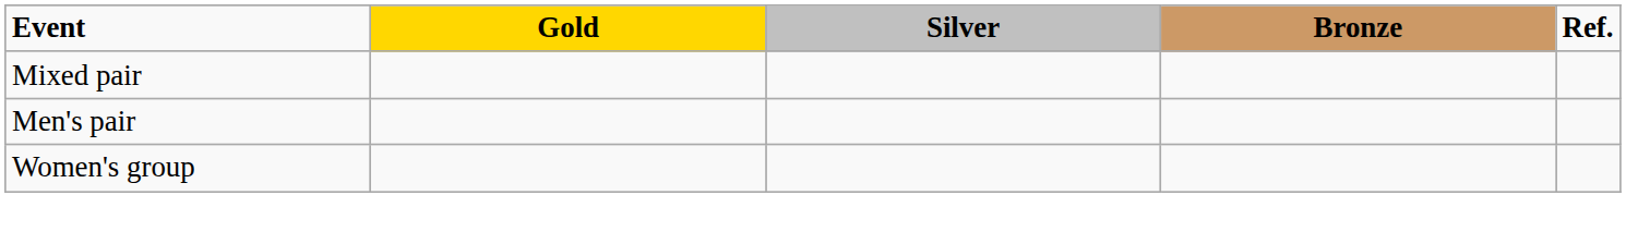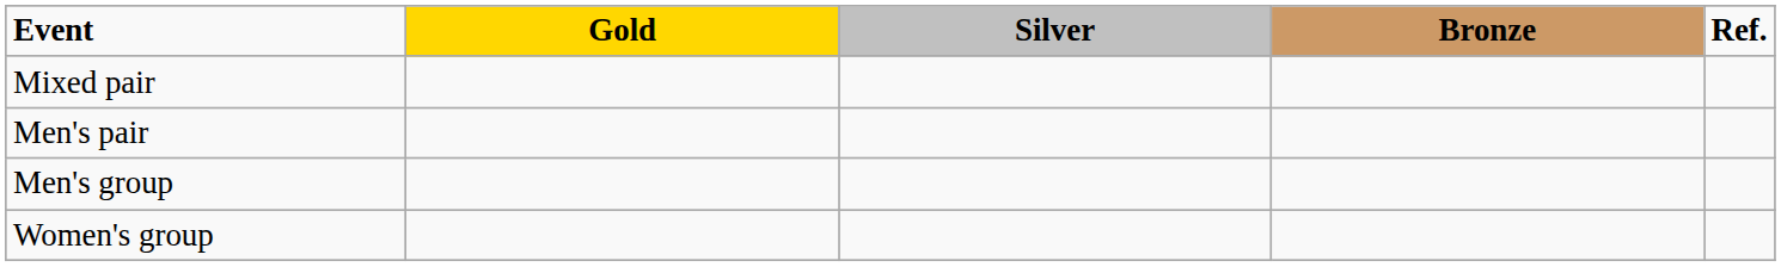 <table class="wikitable">
 <tr>
 <td style="width:12em;"><strong>Event</strong></td>
 <td style="text-align:center; background:gold; width:13em;"><strong>Gold</strong></td>
 <td style="text-align:center; background:silver; width:13em;"><strong>Silver</strong></td>
 <td style="text-align:center; background:#c96; width:13em;"><strong>Bronze</strong></td>
 <td style="width:1em;"><strong>Ref.</strong></td>
 </tr>
 <tr>
 <td>Mixed pair</td>
 <td></td>
 <td></td>
 <td></td>
 <td></td>
 </tr>
 <tr>
 <td>Men's pair</td>
 <td></td>
 <td></td>
 <td></td>
 <td></td>
 </tr>
 <tr>
+<td>Men's group</td>
+<td></td>
+<td></td>
+<td></td>
+<td></td>
+</tr>
+<tr>
 <td>Women's group</td>
 <td></td>
 <td></td>
 <td></td>
 <td></td>
 </tr>
 </table>
